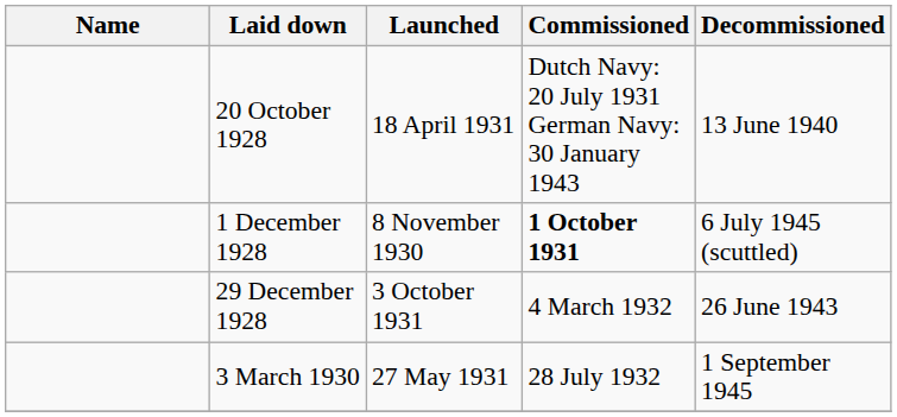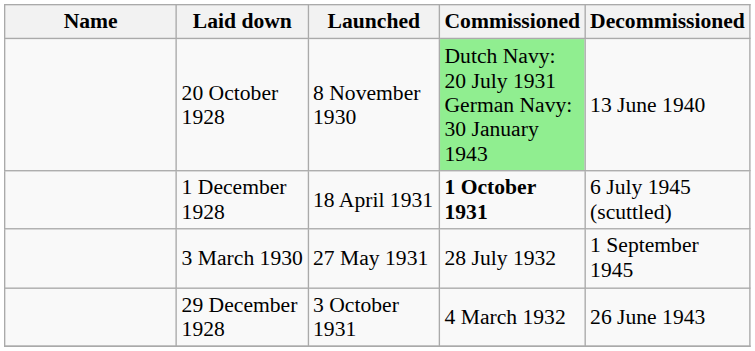 <table class="wikitable">
 <tr>
 <th width="120">Name</th>
 <th width="90">Laid down</th>
 <th width="90">Launched</th>
 <th width="90">Commissioned</th>
 <th width="90">Decommissioned</th>
 </tr>
 <tr>
 <td></td>
 <td>20 October 1928</td>
-<td>18 April 1931</td>
-<td>Dutch Navy: 20 July 1931<br>German Navy: 30 January 1943</td>
+<td>8 November 1930</td>
+<td style="background: lightgreen;">Dutch Navy: 20 July 1931<br>German Navy: 30 January 1943</td>
 <td>13 June 1940</td>
 </tr>
 <tr>
 <td></td>
 <td>1 December 1928</td>
-<td>8 November 1930</td>
+<td>18 April 1931</td>
 <td><strong>1 October 1931</strong></td>
 <td>6 July 1945 (scuttled)</td>
+</tr>
+<tr>
+<td></td>
+<td>3 March 1930</td>
+<td>27 May 1931</td>
+<td>28 July 1932</td>
+<td>1 September 1945</td>
 </tr>
 <tr>
 <td></td>
 <td>29 December 1928</td>
 <td>3 October 1931</td>
 <td>4 March 1932</td>
 <td>26 June 1943</td>
 </tr>
 <tr>
-<td></td>
-<td>3 March 1930</td>
-<td>27 May 1931</td>
-<td>28 July 1932</td>
-<td>1 September 1945</td>
-</tr>
-<tr>
 </tr>
 </table>
